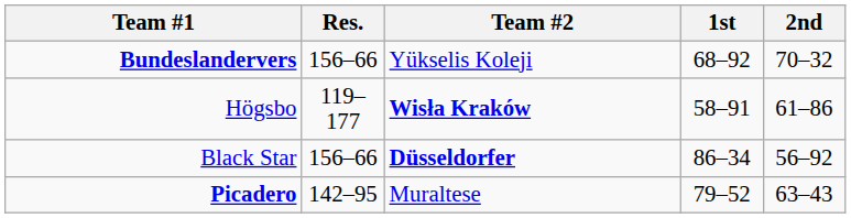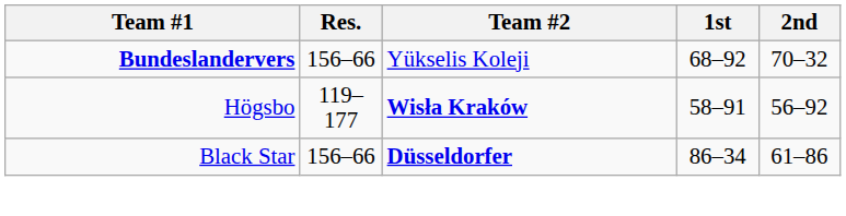 <table class=wikitable style="text-align:center">
 <tr>
 <th width=200>Team #1</th>
 <th width=50>Res.</th>
 <th width=200>Team #2</th>
 <th width=50>1st</th>
 <th width=50>2nd</th>
 </tr>
 <tr>
 <td align=right><strong><a href='#'>Bundeslandervers</a></strong> </td>
 <td align=center>156–66</td>
 <td align=left> <a href='#'>Yükselis Koleji</a></td>
 <td align=center>68–92</td>
 <td align=center>70–32</td>
 </tr>
 <tr>
 <td align=right><a href='#'>Högsbo</a> </td>
 <td align=center>119–177</td>
 <td align=left> <strong><a href='#'>Wisła Kraków</a></strong></td>
 <td align=center>58–91</td>
-<td align=center>61–86</td>
+<td align=center>56–92</td>
 </tr>
 <tr>
 <td align=right><a href='#'>Black Star</a> </td>
 <td align=center>156–66</td>
 <td align=left> <strong><a href='#'>Düsseldorfer</a></strong></td>
 <td align=center>86–34</td>
-<td align=center>56–92</td>
-</tr>
-<tr>
-<td align=right><strong><a href='#'>Picadero</a></strong> </td>
-<td align=center>142–95</td>
-<td align=left> <a href='#'>Muraltese</a></td>
-<td align=center>79–52</td>
-<td align=center>63–43</td>
+<td align=center>61–86</td>
 </tr>
 </table>
